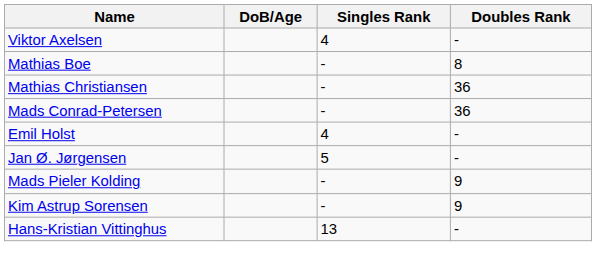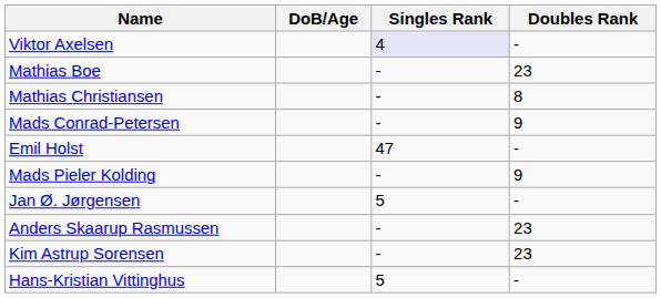 <table class="wikitable"  style="width:600px; font-size:95%;">
 <tr>
 <th align="left">Name</th>
 <th align="left">DoB/Age</th>
 <th align="left">Singles Rank</th>
 <th align="left">Doubles Rank</th>
 </tr>
 <tr>
 <td><a href='#'>Viktor Axelsen</a></td>
 <td></td>
-<td>4</td>
+<td style="background: lavender;">4</td>
 <td>-</td>
 </tr>
 <tr>
 <td><a href='#'>Mathias Boe</a></td>
 <td></td>
 <td>-</td>
-<td>8</td>
+<td>23</td>
 </tr>
 <tr>
 <td><a href='#'>Mathias Christiansen</a></td>
 <td></td>
 <td>-</td>
-<td>36</td>
+<td>8</td>
 </tr>
 <tr>
 <td><a href='#'>Mads Conrad-Petersen</a></td>
 <td></td>
 <td>-</td>
-<td>36</td>
+<td>9</td>
 </tr>
 <tr>
 <td><a href='#'>Emil Holst</a></td>
 <td></td>
-<td>4</td>
-<td>-</td>
-</tr>
-<tr>
-<td><a href='#'>Jan Ø. Jørgensen</a></td>
-<td></td>
-<td>5</td>
+<td>47</td>
 <td>-</td>
 </tr>
 <tr>
 <td><a href='#'>Mads Pieler Kolding</a></td>
 <td></td>
 <td>-</td>
 <td>9</td>
 </tr>
 <tr>
+<td><a href='#'>Jan Ø. Jørgensen</a></td>
+<td></td>
+<td>5</td>
+<td>-</td>
+</tr>
+<tr>
+<td><a href='#'>Anders Skaarup Rasmussen</a></td>
+<td></td>
+<td>-</td>
+<td>23</td>
+</tr>
+<tr>
 <td><a href='#'>Kim Astrup Sorensen</a></td>
 <td></td>
 <td>-</td>
-<td>9</td>
+<td>23</td>
 </tr>
 <tr>
 <td><a href='#'>Hans-Kristian Vittinghus</a></td>
 <td></td>
-<td>13</td>
+<td>5</td>
 <td>-</td>
 </tr>
 </table>
